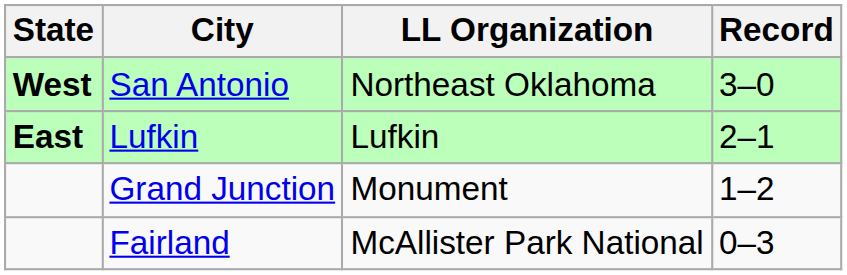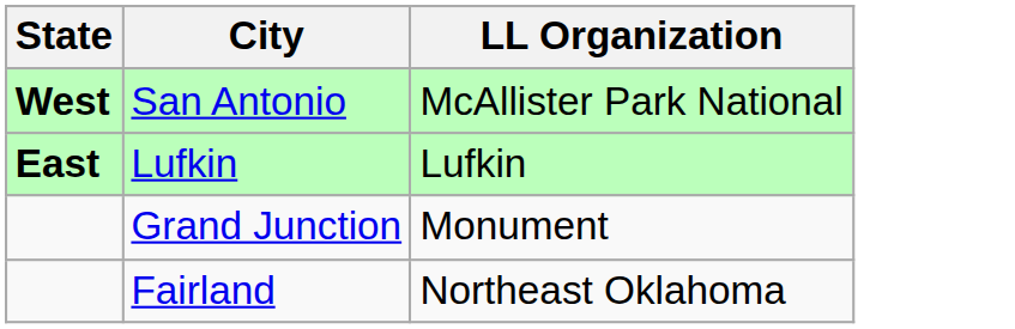 <table class="wikitable">
 <tr>
 <th>State</th>
 <th>City</th>
 <th>LL Organization</th>
-<th>Record</th>
 </tr>
 <tr bgcolor=#bbffbb>
 <td><strong> West</strong></td>
 <td><a href='#'>San Antonio</a></td>
-<td>Northeast Oklahoma</td>
-<td>3–0</td>
+<td>McAllister Park National</td>
 </tr>
 <tr bgcolor=#bbffbb>
 <td><strong> East</strong></td>
 <td><a href='#'>Lufkin</a></td>
 <td>Lufkin</td>
-<td>2–1</td>
 </tr>
 <tr>
 <td><strong></strong></td>
 <td><a href='#'>Grand Junction</a></td>
 <td>Monument</td>
-<td>1–2</td>
 </tr>
 <tr>
 <td><strong></strong></td>
 <td><a href='#'>Fairland</a></td>
-<td>McAllister Park National</td>
-<td>0–3</td>
+<td>Northeast Oklahoma</td>
 </tr>
 </table>
